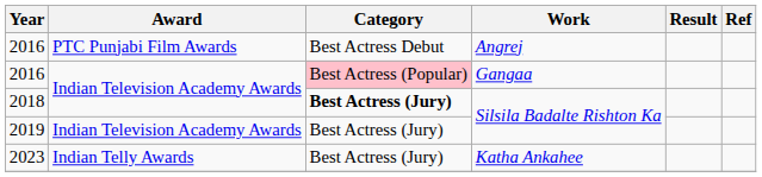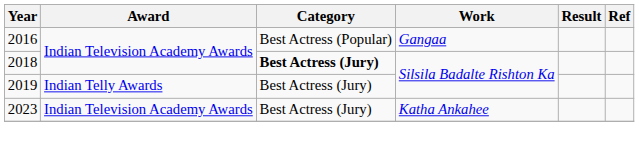 <table class="wikitable">
 <tr>
 <th>Year</th>
 <th>Award</th>
 <th>Category</th>
 <th>Work</th>
 <th>Result</th>
 <th>Ref</th>
 </tr>
 <tr>
 <td>2016</td>
-<td><a href='#'>PTC Punjabi Film Awards</a></td>
-<td>Best Actress Debut</td>
-<td><em><a href='#'>Angrej</a></em></td>
-<td></td>
-<td></td>
-</tr>
-<tr>
-<td>2016</td>
 <td rowspan=2><a href='#'>Indian Television Academy Awards</a></td>
-<td style="background: pink;">Best Actress (Popular)</td>
+<td>Best Actress (Popular)</td>
 <td><em><a href='#'>Gangaa</a></em></td>
 <td></td>
 <td></td>
 </tr>
 <tr>
 <td>2018</td>
 <td><strong>Best Actress (Jury)</strong></td>
 <td rowspan=2><em><a href='#'>Silsila Badalte Rishton Ka</a></em></td>
 <td></td>
 <td></td>
 </tr>
 <tr>
 <td>2019</td>
-<td><a href='#'>Indian Television Academy Awards</a></td>
+<td><a href='#'>Indian Telly Awards</a></td>
 <td>Best Actress (Jury)</td>
 <td></td>
 <td></td>
 </tr>
 <tr>
 <td>2023</td>
-<td><a href='#'>Indian Telly Awards</a></td>
+<td><a href='#'>Indian Television Academy Awards</a></td>
 <td>Best Actress (Jury)</td>
 <td><em><a href='#'>Katha Ankahee</a></em></td>
 <td></td>
 <td></td>
 </tr>
 <tr>
 </tr>
 </table>
